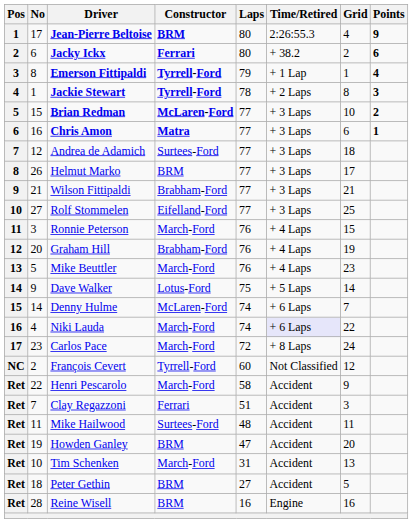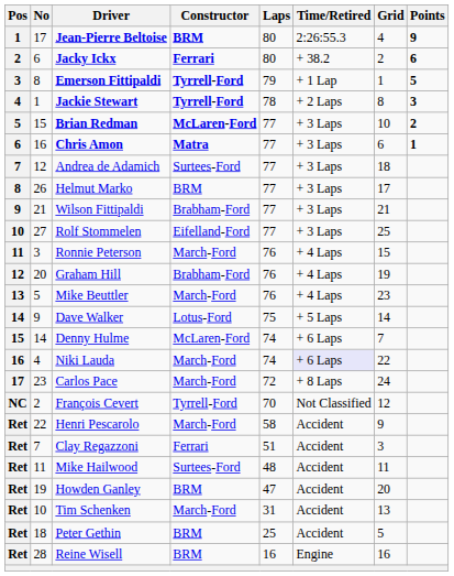 <table class="wikitable" style="font-size: 95%;">
 <tr>
 <th>Pos</th>
 <th>No</th>
 <th>Driver</th>
 <th>Constructor</th>
 <th>Laps</th>
 <th>Time/Retired</th>
 <th>Grid</th>
 <th>Points</th>
 </tr>
 <tr>
 <th>1</th>
 <td>17</td>
 <td> <strong><a href='#'>Jean-Pierre Beltoise</a></strong></td>
 <td><strong><a href='#'>BRM</a></strong></td>
 <td>80</td>
 <td>2:26:55.3</td>
 <td>4</td>
 <td><strong>9</strong></td>
 </tr>
 <tr>
 <th>2</th>
 <td>6</td>
 <td> <strong><a href='#'>Jacky Ickx</a></strong></td>
 <td><strong><a href='#'>Ferrari</a></strong></td>
 <td>80</td>
 <td>+ 38.2</td>
 <td>2</td>
 <td><strong>6</strong></td>
 </tr>
 <tr>
 <th>3</th>
 <td>8</td>
 <td> <strong><a href='#'>Emerson Fittipaldi</a></strong></td>
 <td><strong><a href='#'>Tyrrell</a>-<a href='#'>Ford</a></strong></td>
 <td>79</td>
 <td>+ 1 Lap</td>
 <td>1</td>
-<td><strong>4</strong></td>
+<td><strong>5</strong></td>
 </tr>
 <tr>
 <th>4</th>
 <td>1</td>
 <td> <strong><a href='#'>Jackie Stewart</a></strong></td>
 <td><strong><a href='#'>Tyrrell</a>-<a href='#'>Ford</a></strong></td>
 <td>78</td>
 <td>+ 2 Laps</td>
 <td>8</td>
 <td><strong>3</strong></td>
 </tr>
 <tr>
 <th>5</th>
 <td>15</td>
 <td> <strong><a href='#'>Brian Redman</a></strong></td>
 <td><strong><a href='#'>McLaren</a>-<a href='#'>Ford</a></strong></td>
 <td>77</td>
 <td>+ 3 Laps</td>
 <td>10</td>
 <td><strong>2</strong></td>
 </tr>
 <tr>
 <th>6</th>
 <td>16</td>
 <td> <strong><a href='#'>Chris Amon</a></strong></td>
 <td><strong><a href='#'>Matra</a></strong></td>
 <td>77</td>
 <td>+ 3 Laps</td>
 <td>6</td>
 <td><strong>1</strong></td>
 </tr>
 <tr>
 <th>7</th>
 <td>12</td>
 <td> <a href='#'>Andrea de Adamich</a></td>
 <td><a href='#'>Surtees</a>-<a href='#'>Ford</a></td>
 <td>77</td>
 <td>+ 3 Laps</td>
 <td>18</td>
 <td> </td>
 </tr>
 <tr>
 <th>8</th>
 <td>26</td>
 <td> <a href='#'>Helmut Marko</a></td>
 <td><a href='#'>BRM</a></td>
 <td>77</td>
 <td>+ 3 Laps</td>
 <td>17</td>
 <td> </td>
 </tr>
 <tr>
 <th>9</th>
 <td>21</td>
 <td> <a href='#'>Wilson Fittipaldi</a></td>
 <td><a href='#'>Brabham</a>-<a href='#'>Ford</a></td>
 <td>77</td>
 <td>+ 3 Laps</td>
 <td>21</td>
 <td> </td>
 </tr>
 <tr>
 <th>10</th>
 <td>27</td>
 <td> <a href='#'>Rolf Stommelen</a></td>
 <td><a href='#'>Eifelland</a>-<a href='#'>Ford</a></td>
 <td>77</td>
 <td>+ 3 Laps</td>
 <td>25</td>
 <td> </td>
 </tr>
 <tr>
 <th>11</th>
 <td>3</td>
 <td> <a href='#'>Ronnie Peterson</a></td>
 <td><a href='#'>March</a>-<a href='#'>Ford</a></td>
 <td>76</td>
 <td>+ 4 Laps</td>
 <td>15</td>
 <td> </td>
 </tr>
 <tr>
 <th>12</th>
 <td>20</td>
 <td> <a href='#'>Graham Hill</a></td>
 <td><a href='#'>Brabham</a>-<a href='#'>Ford</a></td>
 <td>76</td>
 <td>+ 4 Laps</td>
 <td>19</td>
 <td> </td>
 </tr>
 <tr>
 <th>13</th>
 <td>5</td>
 <td> <a href='#'>Mike Beuttler</a></td>
 <td><a href='#'>March</a>-<a href='#'>Ford</a></td>
 <td>76</td>
 <td>+ 4 Laps</td>
 <td>23</td>
 <td> </td>
 </tr>
 <tr>
 <th>14</th>
 <td>9</td>
 <td> <a href='#'>Dave Walker</a></td>
 <td><a href='#'>Lotus</a>-<a href='#'>Ford</a></td>
 <td>75</td>
 <td>+ 5 Laps</td>
 <td>14</td>
 <td> </td>
 </tr>
 <tr>
 <th>15</th>
 <td>14</td>
 <td> <a href='#'>Denny Hulme</a></td>
 <td><a href='#'>McLaren</a>-<a href='#'>Ford</a></td>
 <td>74</td>
 <td>+ 6 Laps</td>
 <td>7</td>
 <td> </td>
 </tr>
 <tr>
 <th>16</th>
 <td>4</td>
 <td> <a href='#'>Niki Lauda</a></td>
 <td><a href='#'>March</a>-<a href='#'>Ford</a></td>
 <td>74</td>
 <td style="background: lavender;">+ 6 Laps</td>
 <td>22</td>
 <td> </td>
 </tr>
 <tr>
 <th>17</th>
 <td>23</td>
 <td> <a href='#'>Carlos Pace</a></td>
 <td><a href='#'>March</a>-<a href='#'>Ford</a></td>
 <td>72</td>
 <td>+ 8 Laps</td>
 <td>24</td>
 <td> </td>
 </tr>
 <tr>
 <th>NC</th>
 <td>2</td>
 <td> <a href='#'>François Cevert</a></td>
 <td><a href='#'>Tyrrell</a>-<a href='#'>Ford</a></td>
-<td>60</td>
+<td>70</td>
 <td>Not Classified</td>
 <td>12</td>
 <td> </td>
 </tr>
 <tr>
 <th>Ret</th>
 <td>22</td>
 <td> <a href='#'>Henri Pescarolo</a></td>
 <td><a href='#'>March</a>-<a href='#'>Ford</a></td>
 <td>58</td>
 <td>Accident</td>
 <td>9</td>
 <td> </td>
 </tr>
 <tr>
 <th>Ret</th>
 <td>7</td>
 <td> <a href='#'>Clay Regazzoni</a></td>
 <td><a href='#'>Ferrari</a></td>
 <td>51</td>
 <td>Accident</td>
 <td>3</td>
 <td> </td>
 </tr>
 <tr>
 <th>Ret</th>
 <td>11</td>
 <td> <a href='#'>Mike Hailwood</a></td>
 <td><a href='#'>Surtees</a>-<a href='#'>Ford</a></td>
 <td>48</td>
 <td>Accident</td>
 <td>11</td>
 <td> </td>
 </tr>
 <tr>
 <th>Ret</th>
 <td>19</td>
 <td> <a href='#'>Howden Ganley</a></td>
 <td><a href='#'>BRM</a></td>
 <td>47</td>
 <td>Accident</td>
 <td>20</td>
 <td> </td>
 </tr>
 <tr>
 <th>Ret</th>
 <td>10</td>
 <td> <a href='#'>Tim Schenken</a></td>
 <td><a href='#'>March</a>-<a href='#'>Ford</a></td>
 <td>31</td>
 <td>Accident</td>
 <td>13</td>
 <td> </td>
 </tr>
 <tr>
 <th>Ret</th>
 <td>18</td>
 <td> <a href='#'>Peter Gethin</a></td>
 <td><a href='#'>BRM</a></td>
-<td>27</td>
+<td>25</td>
 <td>Accident</td>
 <td>5</td>
 <td> </td>
 </tr>
 <tr>
 <th>Ret</th>
 <td>28</td>
 <td> <a href='#'>Reine Wisell</a></td>
 <td><a href='#'>BRM</a></td>
 <td>16</td>
 <td>Engine</td>
 <td>16</td>
 <td> </td>
 </tr>
 <tr>
 <th colspan="8"></th>
 </tr>
 </table>
